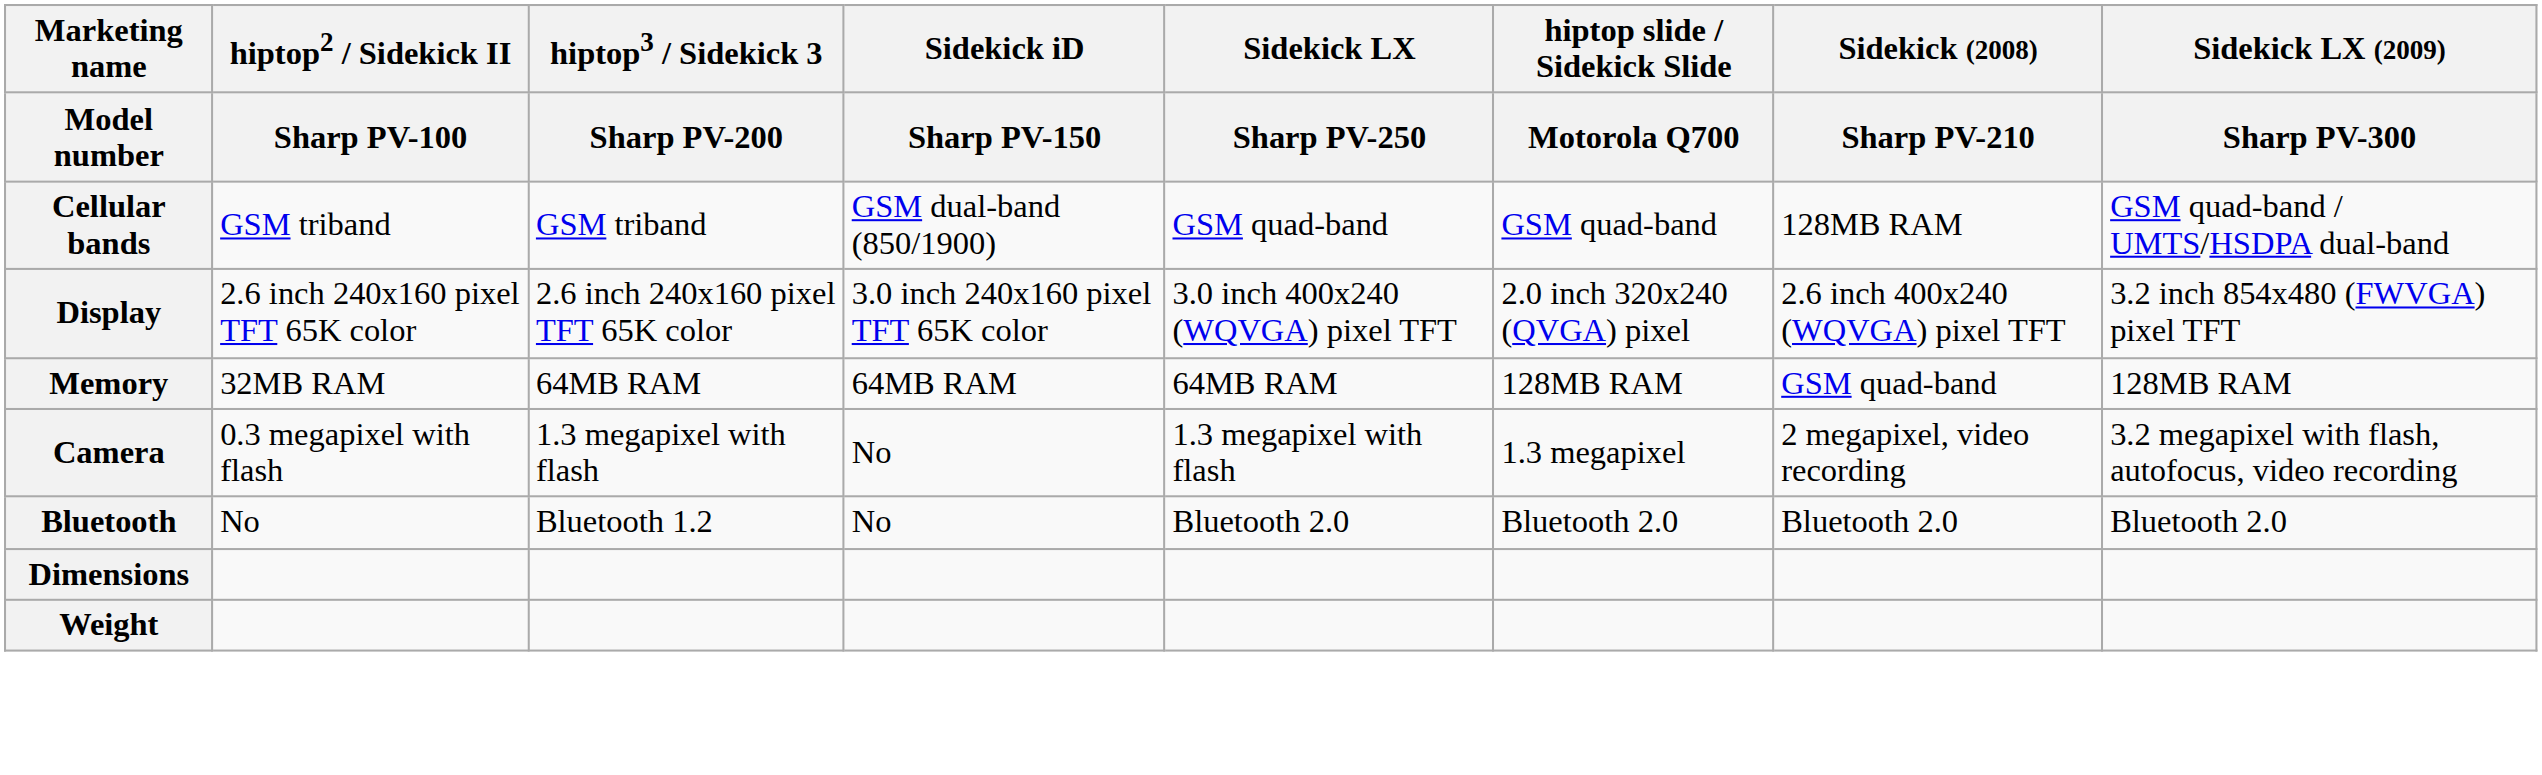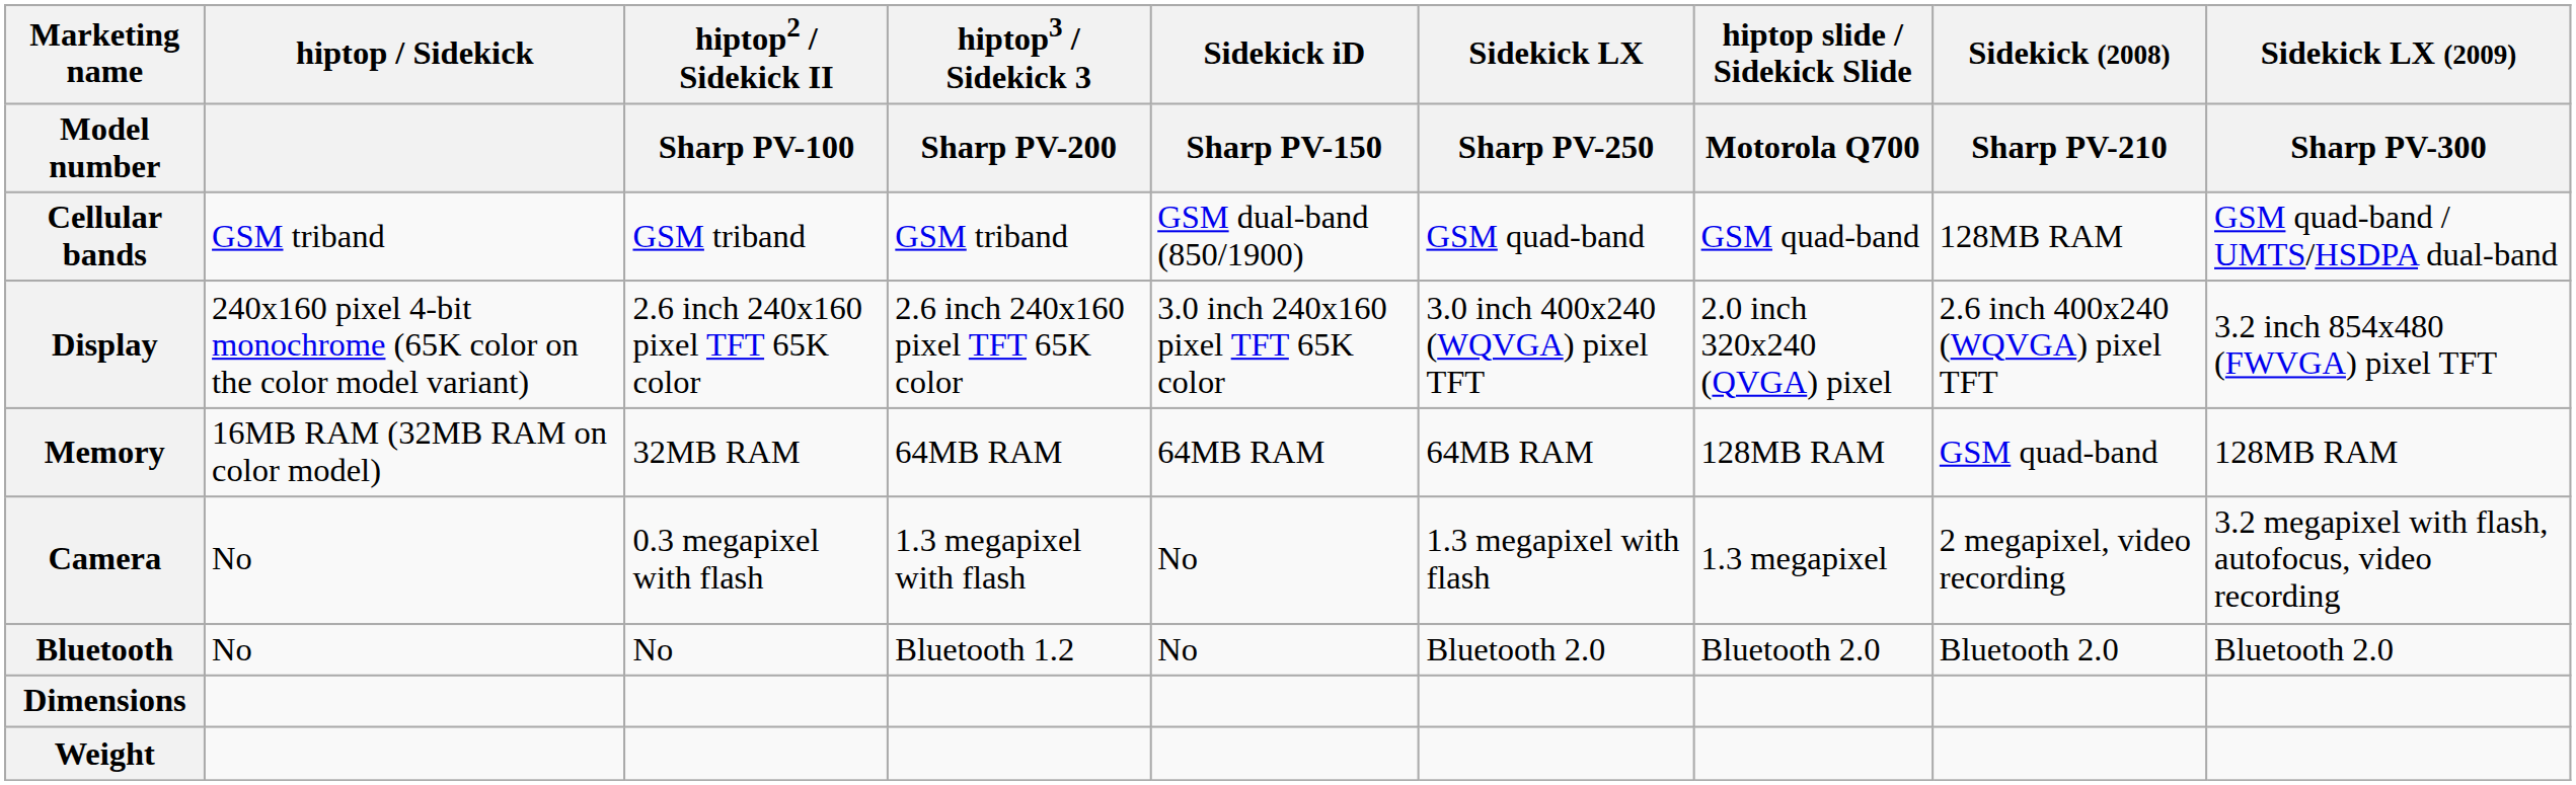 <table class="wikitable">
 <tr>
 <th>Marketing name</th>
+<th>hiptop / Sidekick</th>
 <th>hiptop<sup>2</sup> / Sidekick II</th>
 <th>hiptop<sup>3</sup> / Sidekick 3</th>
 <th>Sidekick iD</th>
 <th>Sidekick LX</th>
 <th>hiptop slide / Sidekick Slide</th>
 <th>Sidekick <small>(2008)</small></th>
 <th>Sidekick LX <small>(2009)</small></th>
 </tr>
 <tr>
 <th>Model number</th>
+<th></th>
 <th>Sharp PV-100</th>
 <th>Sharp PV-200</th>
 <th>Sharp PV-150</th>
 <th>Sharp PV-250</th>
 <th>Motorola Q700</th>
 <th>Sharp PV-210</th>
 <th>Sharp PV-300</th>
 </tr>
 <tr>
 <th>Cellular bands</th>
 <td><a href='#'>GSM</a> triband</td>
 <td><a href='#'>GSM</a> triband</td>
+<td><a href='#'>GSM</a> triband</td>
 <td><a href='#'>GSM</a> dual-band (850/1900)</td>
 <td><a href='#'>GSM</a> quad-band</td>
 <td><a href='#'>GSM</a> quad-band</td>
 <td>128MB RAM</td>
 <td><a href='#'>GSM</a> quad-band / <a href='#'>UMTS</a>/<a href='#'>HSDPA</a> dual-band</td>
 </tr>
 <tr>
 <th>Display</th>
+<td>240x160 pixel 4-bit <a href='#'>monochrome</a> (65K color on the color model variant)</td>
 <td>2.6 inch 240x160 pixel <a href='#'>TFT</a> 65K color</td>
 <td>2.6 inch 240x160 pixel <a href='#'>TFT</a> 65K color</td>
 <td>3.0 inch 240x160 pixel <a href='#'>TFT</a> 65K color</td>
 <td>3.0 inch 400x240 (<a href='#'>WQVGA</a>) pixel TFT</td>
 <td>2.0 inch 320x240 (<a href='#'>QVGA</a>) pixel</td>
 <td>2.6 inch 400x240 (<a href='#'>WQVGA</a>) pixel TFT</td>
 <td>3.2 inch 854x480 (<a href='#'>FWVGA</a>) pixel TFT</td>
 </tr>
 <tr>
 <th>Memory</th>
+<td>16MB RAM (32MB RAM on color model)</td>
 <td>32MB RAM</td>
 <td>64MB RAM</td>
 <td>64MB RAM</td>
 <td>64MB RAM</td>
 <td>128MB RAM</td>
 <td><a href='#'>GSM</a> quad-band</td>
 <td>128MB RAM</td>
 </tr>
 <tr>
 <th>Camera</th>
+<td>No</td>
 <td>0.3 megapixel with flash</td>
 <td>1.3 megapixel with flash</td>
 <td>No</td>
 <td>1.3 megapixel with flash</td>
 <td>1.3 megapixel</td>
 <td>2 megapixel, video recording</td>
 <td>3.2 megapixel with flash, autofocus, video recording</td>
 </tr>
 <tr>
 <th>Bluetooth</th>
+<td>No</td>
 <td>No</td>
 <td>Bluetooth 1.2</td>
 <td>No</td>
 <td>Bluetooth 2.0</td>
 <td>Bluetooth 2.0</td>
 <td>Bluetooth 2.0</td>
 <td>Bluetooth 2.0</td>
 </tr>
 <tr>
 <th>Dimensions</th>
 <td></td>
 <td></td>
 <td></td>
 <td></td>
 <td></td>
 <td></td>
 <td></td>
+<td></td>
 </tr>
 <tr>
 <th>Weight</th>
 <td></td>
 <td></td>
 <td></td>
 <td></td>
 <td></td>
 <td></td>
 <td></td>
+<td></td>
 </tr>
 </table>
